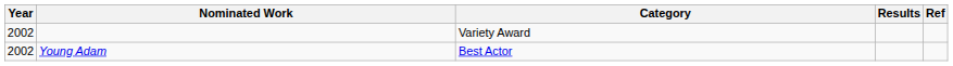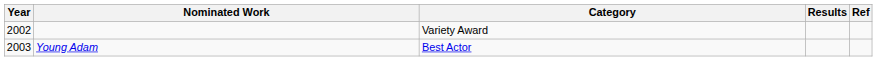 <table class="wikitable">
 <tr>
 <th scope="col" style="width:1em;">Year</th>
 <th scope="col" style="width:35em;">Nominated Work</th>
 <th scope="col" style="width:35em;">Category</th>
 <th scope="col" style="width:1em;">Results</th>
 <th scope="col" style="width:1em;">Ref</th>
 </tr>
 <tr>
 <td>2002</td>
 <td></td>
 <td>Variety Award</td>
 <td></td>
 <td></td>
 </tr>
 <tr>
-<td>2002</td>
+<td>2003</td>
 <td><em><a href='#'>Young Adam</a></em></td>
 <td><a href='#'>Best Actor</a></td>
 <td></td>
 <td></td>
 </tr>
 </table>
